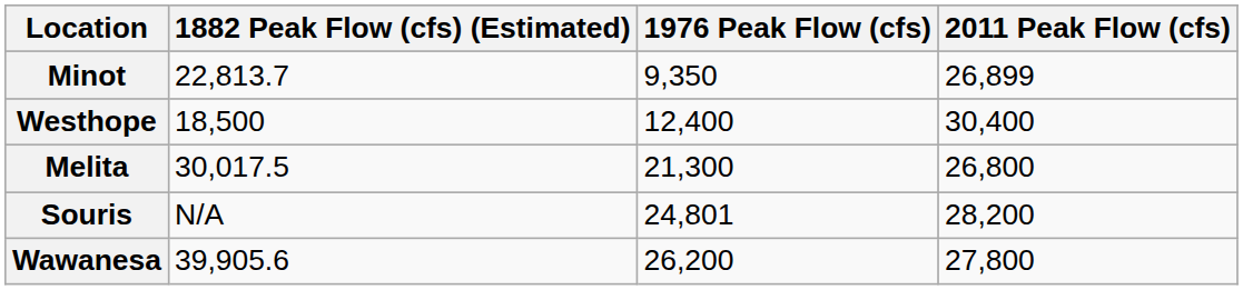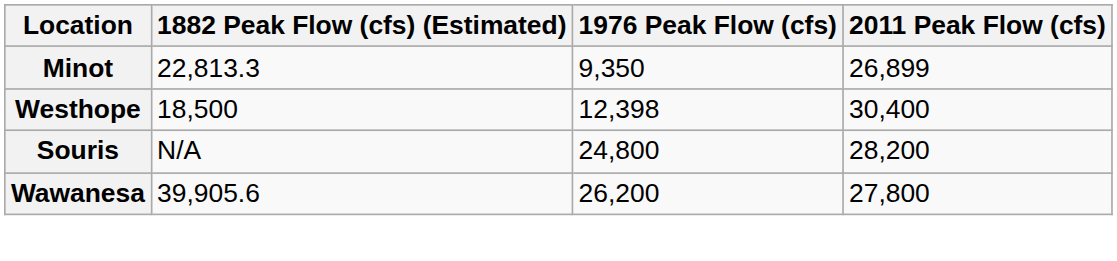 <table class="wikitable">
 <tr>
 <th>Location</th>
 <th>1882 Peak Flow (cfs) (Estimated) </th>
 <th>1976 Peak Flow (cfs) </th>
 <th>2011 Peak Flow (cfs) </th>
 </tr>
 <tr>
 <th>Minot</th>
-<td>22,813.7</td>
+<td>22,813.3</td>
 <td>9,350</td>
 <td>26,899</td>
 </tr>
 <tr>
 <th>Westhope</th>
 <td>18,500</td>
-<td>12,400</td>
+<td>12,398</td>
 <td>30,400</td>
-</tr>
-<tr>
-<th>Melita</th>
-<td>30,017.5</td>
-<td>21,300</td>
-<td>26,800</td>
 </tr>
 <tr>
 <th>Souris</th>
 <td>N/A</td>
-<td>24,801</td>
+<td>24,800</td>
 <td>28,200</td>
 </tr>
 <tr>
 <th>Wawanesa</th>
 <td>39,905.6</td>
 <td>26,200</td>
 <td>27,800</td>
 </tr>
 </table>
